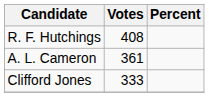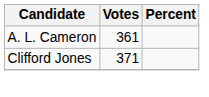 <table class="wikitable">
 <tr>
 <th>Candidate</th>
 <th>Votes</th>
 <th>Percent</th>
-</tr>
-<tr>
-<td>R. F. Hutchings</td>
-<td style="text-align: right;">408</td>
-<td style="text-align: right; font-weight:bold;"></td>
 </tr>
 <tr>
 <td>A. L. Cameron</td>
 <td style="text-align: right;">361</td>
 <td style="text-align: right; font-weight:bold;"></td>
 </tr>
 <tr>
 <td>Clifford Jones</td>
-<td style="text-align: right;">333</td>
+<td style="text-align: right;">371</td>
 <td style="text-align: right; font-weight:bold;"></td>
 </tr>
 <tr>
 </tr>
 </table>
